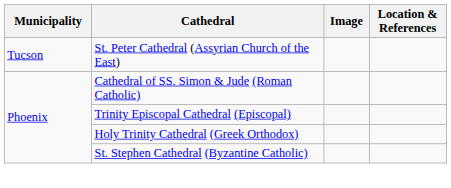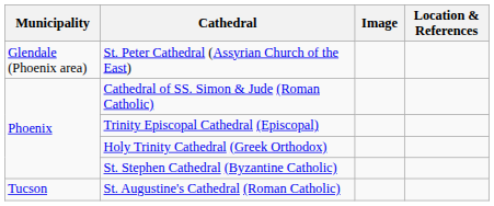 <table width=65% class="wikitable">
 <tr>
 <th width = 10%>Municipality</th>
 <th width = 40%>Cathedral</th>
 <th width = 5%>Image</th>
 <th width = 10%>Location & References</th>
 </tr>
 <tr>
-<td><a href='#'>Tucson</a></td>
+<td><a href='#'>Glendale</a> (Phoenix area)</td>
 <td><a href='#'>St. Peter Cathedral</a> (<a href='#'>Assyrian Church of the East</a>)</td>
 <td></td>
 <td><small></small><br></td>
 </tr>
 <tr>
 <td rowspan=4><a href='#'>Phoenix</a></td>
 <td><a href='#'>Cathedral of SS. Simon & Jude</a> <a href='#'>(Roman Catholic)</a></td>
 <td></td>
 <td><small><br></small></td>
 </tr>
 <tr>
 <td><a href='#'>Trinity Episcopal Cathedral</a> <a href='#'>(Episcopal)</a></td>
 <td></td>
 <td><small><br></small></td>
 </tr>
 <tr>
 <td><a href='#'>Holy Trinity Cathedral</a> <a href='#'>(Greek Orthodox)</a></td>
 <td></td>
 <td><small><br></small></td>
 </tr>
 <tr>
 <td><a href='#'>St. Stephen Cathedral</a> <a href='#'>(Byzantine Catholic)</a></td>
 <td></td>
 <td><small><br></small></td>
 </tr>
+<tr>
+<td><a href='#'>Tucson</a></td>
+<td><a href='#'>St. Augustine's Cathedral</a> <a href='#'>(Roman Catholic)</a></td>
+<td></td>
+<td><small><br></small></td>
+</tr>
 </table>
